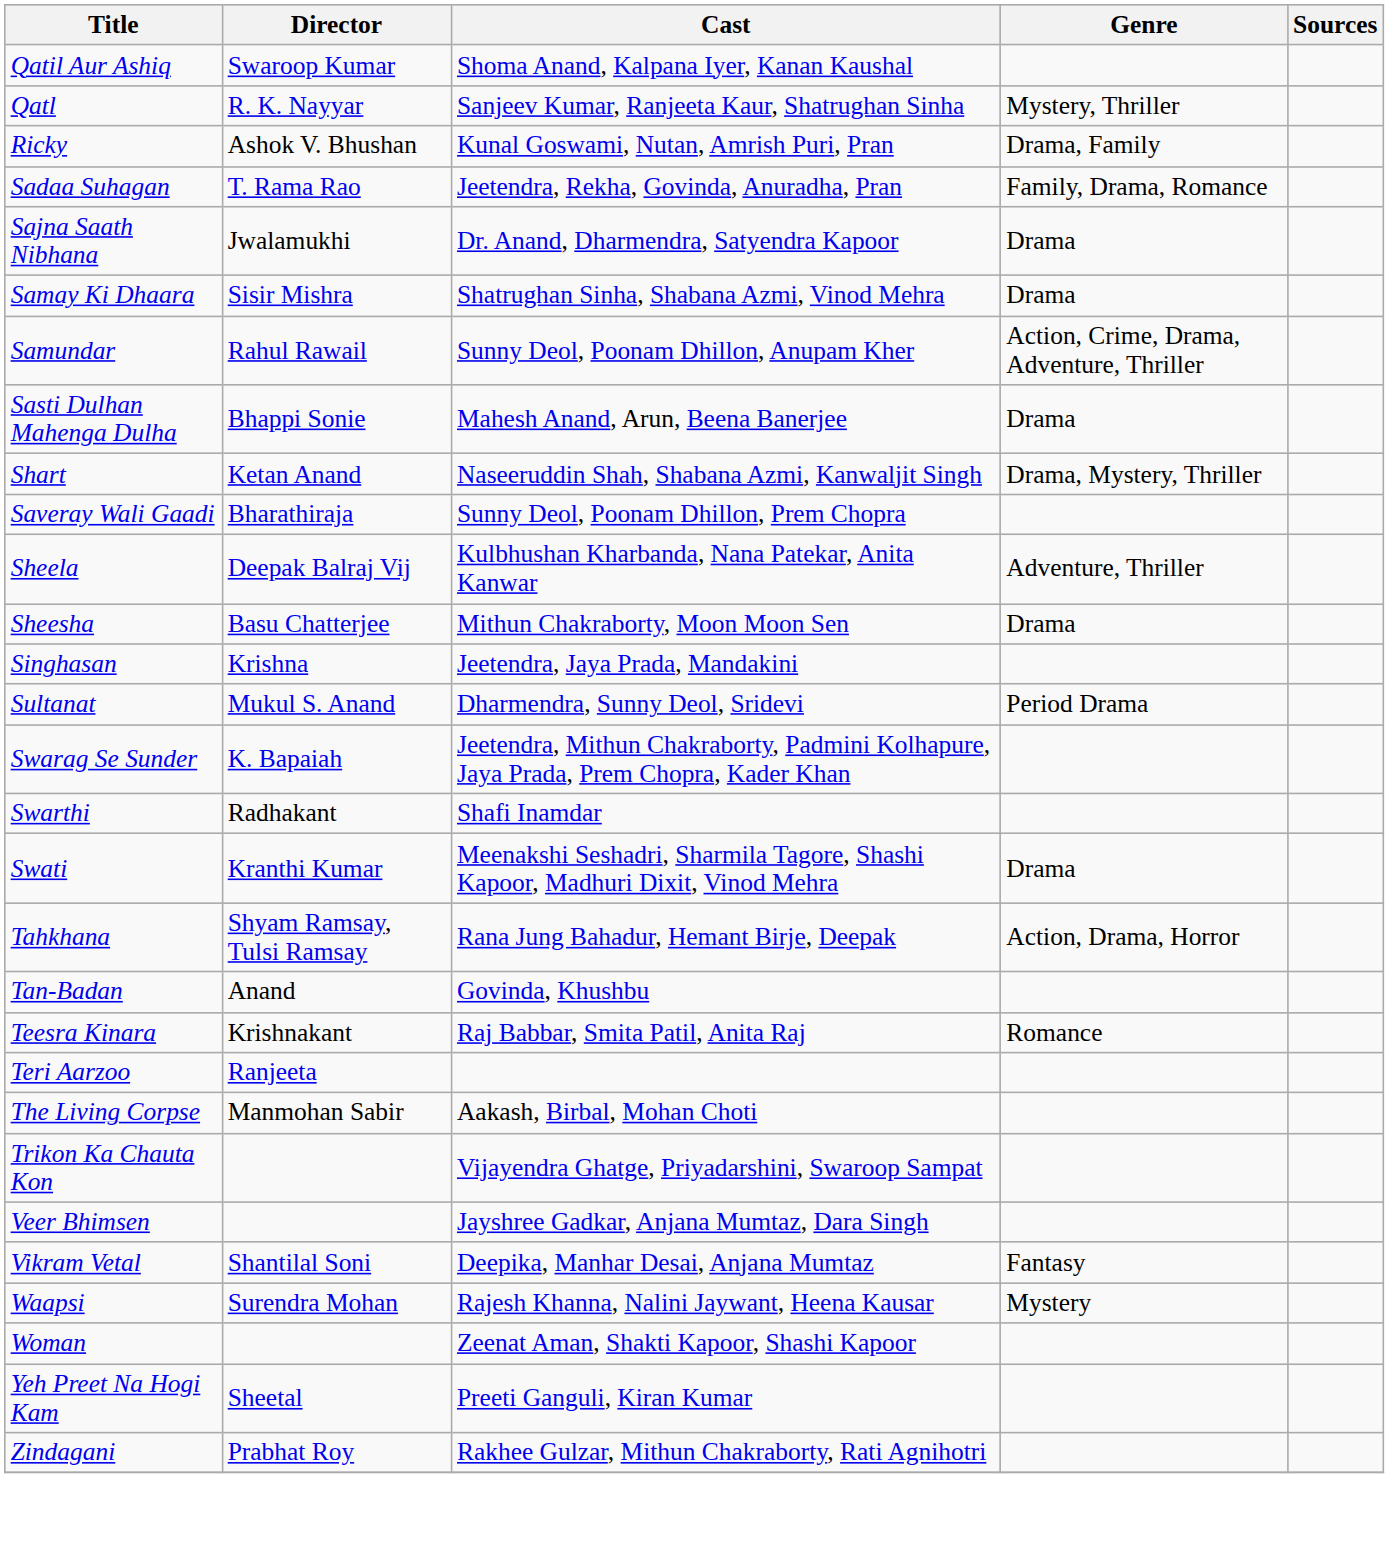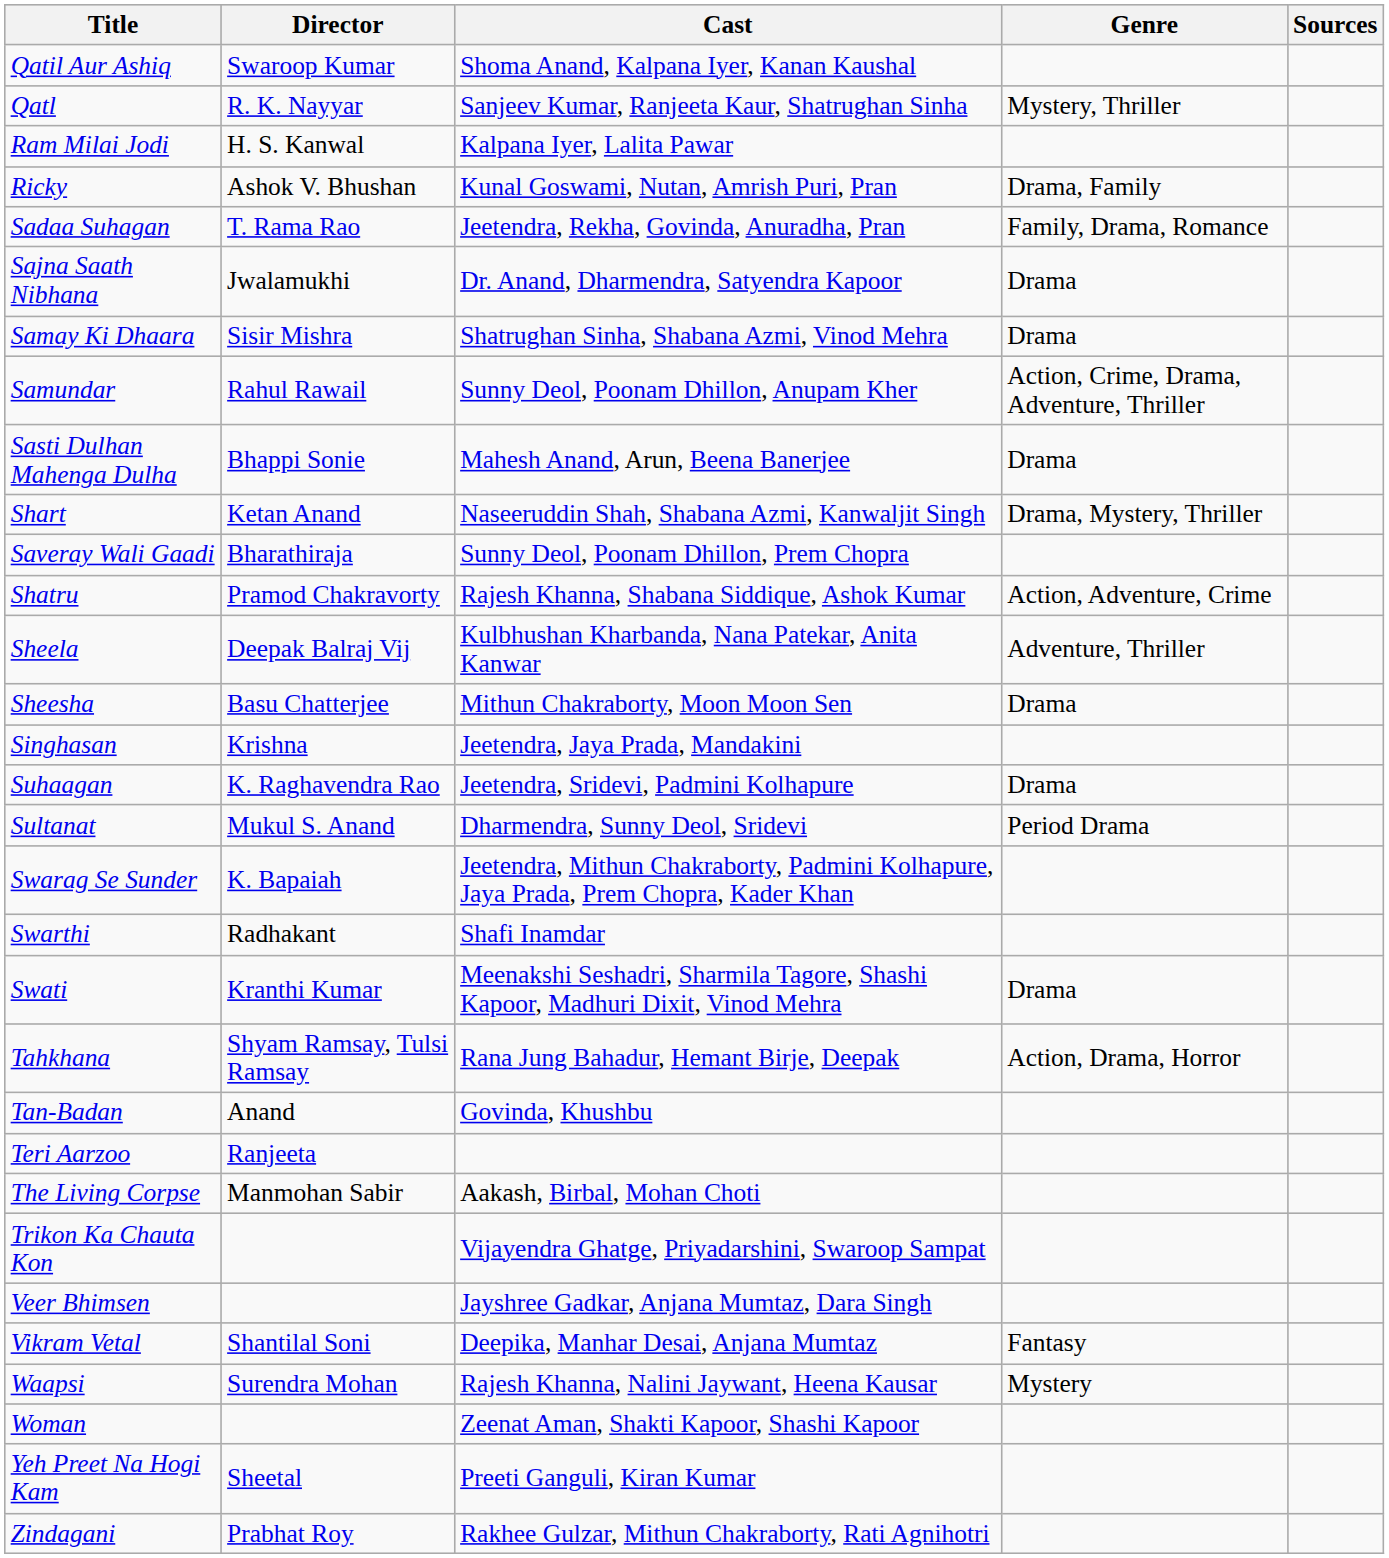 <table class="wikitable">
 <tr>
 <th>Title</th>
 <th>Director</th>
 <th>Cast</th>
 <th>Genre</th>
 <th>Sources</th>
 </tr>
 <tr>
 <td><em><a href='#'>Qatil Aur Ashiq</a></em></td>
 <td><a href='#'>Swaroop Kumar</a></td>
 <td><a href='#'>Shoma Anand</a>, <a href='#'>Kalpana Iyer</a>, <a href='#'>Kanan Kaushal</a></td>
 <td></td>
 <td></td>
 </tr>
 <tr>
 <td><em><a href='#'>Qatl</a></em></td>
 <td><a href='#'>R. K. Nayyar</a></td>
 <td><a href='#'>Sanjeev Kumar</a>, <a href='#'>Ranjeeta Kaur</a>, <a href='#'>Shatrughan Sinha</a></td>
 <td>Mystery, Thriller</td>
+<td></td>
+</tr>
+<tr>
+<td><em><a href='#'>Ram Milai Jodi</a></em></td>
+<td>H. S. Kanwal</td>
+<td><a href='#'>Kalpana Iyer</a>, <a href='#'>Lalita Pawar</a></td>
+<td></td>
 <td></td>
 </tr>
 <tr>
 <td><em><a href='#'>Ricky</a></em></td>
 <td>Ashok V. Bhushan</td>
 <td><a href='#'>Kunal Goswami</a>, <a href='#'>Nutan</a>, <a href='#'>Amrish Puri</a>, <a href='#'>Pran</a></td>
 <td>Drama, Family</td>
 <td></td>
 </tr>
 <tr>
 <td><em><a href='#'>Sadaa Suhagan</a></em></td>
 <td><a href='#'>T. Rama Rao</a></td>
 <td><a href='#'>Jeetendra</a>, <a href='#'>Rekha</a>, <a href='#'>Govinda</a>, <a href='#'>Anuradha</a>, <a href='#'>Pran</a></td>
 <td>Family, Drama, Romance</td>
 <td></td>
 </tr>
 <tr>
 <td><em><a href='#'>Sajna Saath Nibhana</a></em></td>
 <td>Jwalamukhi</td>
 <td><a href='#'>Dr. Anand</a>, <a href='#'>Dharmendra</a>, <a href='#'>Satyendra Kapoor</a></td>
 <td>Drama</td>
 <td></td>
 </tr>
 <tr>
 <td><em><a href='#'>Samay Ki Dhaara</a></em></td>
 <td><a href='#'>Sisir Mishra</a></td>
 <td><a href='#'>Shatrughan Sinha</a>, <a href='#'>Shabana Azmi</a>, <a href='#'>Vinod Mehra</a></td>
 <td>Drama</td>
 <td></td>
 </tr>
 <tr>
 <td><em><a href='#'>Samundar</a></em></td>
 <td><a href='#'>Rahul Rawail</a></td>
 <td><a href='#'>Sunny Deol</a>, <a href='#'>Poonam Dhillon</a>, <a href='#'>Anupam Kher</a></td>
 <td>Action, Crime, Drama, Adventure, Thriller</td>
 <td></td>
 </tr>
 <tr>
 <td><em><a href='#'>Sasti Dulhan Mahenga Dulha</a></em></td>
 <td><a href='#'>Bhappi Sonie</a></td>
 <td><a href='#'>Mahesh Anand</a>, Arun, <a href='#'>Beena Banerjee</a></td>
 <td>Drama</td>
 <td></td>
 </tr>
 <tr>
 <td><em><a href='#'>Shart</a></em></td>
 <td><a href='#'>Ketan Anand</a></td>
 <td><a href='#'>Naseeruddin Shah</a>, <a href='#'>Shabana Azmi</a>, <a href='#'>Kanwaljit Singh</a></td>
 <td>Drama, Mystery, Thriller</td>
 <td></td>
 </tr>
 <tr>
 <td><em><a href='#'>Saveray Wali Gaadi</a></em></td>
 <td><a href='#'>Bharathiraja</a></td>
 <td><a href='#'>Sunny Deol</a>, <a href='#'>Poonam Dhillon</a>, <a href='#'>Prem Chopra</a></td>
 <td></td>
 <td></td>
 </tr>
 <tr>
+<td><em><a href='#'>Shatru</a></em></td>
+<td><a href='#'>Pramod Chakravorty</a></td>
+<td><a href='#'>Rajesh Khanna</a>, <a href='#'>Shabana Siddique</a>, <a href='#'>Ashok Kumar</a></td>
+<td>Action, Adventure, Crime</td>
+<td></td>
+</tr>
+<tr>
 <td><em><a href='#'>Sheela</a></em></td>
 <td><a href='#'>Deepak Balraj Vij</a></td>
 <td><a href='#'>Kulbhushan Kharbanda</a>, <a href='#'>Nana Patekar</a>, <a href='#'>Anita Kanwar</a></td>
 <td>Adventure, Thriller</td>
 <td></td>
 </tr>
 <tr>
 <td><em><a href='#'>Sheesha</a></em></td>
 <td><a href='#'>Basu Chatterjee</a></td>
 <td><a href='#'>Mithun Chakraborty</a>, <a href='#'>Moon Moon Sen</a></td>
 <td>Drama</td>
 <td></td>
 </tr>
 <tr>
 <td><em><a href='#'>Singhasan</a></em></td>
 <td><a href='#'>Krishna</a></td>
 <td><a href='#'>Jeetendra</a>, <a href='#'>Jaya Prada</a>, <a href='#'>Mandakini</a></td>
 <td></td>
+<td></td>
+</tr>
+<tr>
+<td><em><a href='#'>Suhaagan</a></em></td>
+<td><a href='#'>K. Raghavendra Rao</a></td>
+<td><a href='#'>Jeetendra</a>, <a href='#'>Sridevi</a>, <a href='#'>Padmini Kolhapure</a></td>
+<td>Drama</td>
 <td></td>
 </tr>
 <tr>
 <td><em><a href='#'>Sultanat</a></em></td>
 <td><a href='#'>Mukul S. Anand</a></td>
 <td><a href='#'>Dharmendra</a>, <a href='#'>Sunny Deol</a>, <a href='#'>Sridevi</a></td>
 <td>Period Drama</td>
 <td></td>
 </tr>
 <tr>
 <td><em><a href='#'>Swarag Se Sunder</a></em></td>
 <td><a href='#'>K. Bapaiah</a></td>
 <td><a href='#'>Jeetendra</a>, <a href='#'>Mithun Chakraborty</a>, <a href='#'>Padmini Kolhapure</a>, <a href='#'>Jaya Prada</a>, <a href='#'>Prem Chopra</a>, <a href='#'>Kader Khan</a></td>
 <td></td>
 <td></td>
 </tr>
 <tr>
 <td><em><a href='#'>Swarthi</a></em></td>
 <td>Radhakant</td>
 <td><a href='#'>Shafi Inamdar</a></td>
 <td></td>
 <td></td>
 </tr>
 <tr>
 <td><em><a href='#'>Swati</a></em></td>
 <td><a href='#'>Kranthi Kumar</a></td>
 <td><a href='#'>Meenakshi Seshadri</a>, <a href='#'>Sharmila Tagore</a>, <a href='#'>Shashi Kapoor</a>, <a href='#'>Madhuri Dixit</a>, <a href='#'>Vinod Mehra</a></td>
 <td>Drama</td>
 <td></td>
 </tr>
 <tr>
 <td><em><a href='#'>Tahkhana</a></em></td>
 <td><a href='#'>Shyam Ramsay</a>, <a href='#'>Tulsi Ramsay</a></td>
 <td><a href='#'>Rana Jung Bahadur</a>, <a href='#'>Hemant Birje</a>, <a href='#'>Deepak</a></td>
 <td>Action, Drama, Horror</td>
 <td></td>
 </tr>
 <tr>
 <td><em><a href='#'>Tan-Badan</a></em></td>
 <td>Anand</td>
 <td><a href='#'>Govinda</a>, <a href='#'>Khushbu</a></td>
 <td></td>
-<td></td>
-</tr>
-<tr>
-<td><em><a href='#'>Teesra Kinara</a></em></td>
-<td>Krishnakant</td>
-<td><a href='#'>Raj Babbar</a>, <a href='#'>Smita Patil</a>, <a href='#'>Anita Raj</a></td>
-<td>Romance</td>
 <td></td>
 </tr>
 <tr>
 <td><em><a href='#'>Teri Aarzoo</a></em></td>
 <td><a href='#'>Ranjeeta</a></td>
 <td></td>
 <td></td>
 <td></td>
 </tr>
 <tr>
 <td><em><a href='#'>The Living Corpse</a></em></td>
 <td>Manmohan Sabir</td>
 <td>Aakash, <a href='#'>Birbal</a>, <a href='#'>Mohan Choti</a></td>
 <td></td>
 <td></td>
 </tr>
 <tr>
 <td><em><a href='#'>Trikon Ka Chauta Kon</a></em></td>
 <td></td>
 <td><a href='#'>Vijayendra Ghatge</a>, <a href='#'>Priyadarshini</a>, <a href='#'>Swaroop Sampat</a></td>
 <td></td>
 <td></td>
 </tr>
 <tr>
 <td><em><a href='#'>Veer Bhimsen</a></em></td>
 <td></td>
 <td><a href='#'>Jayshree Gadkar</a>, <a href='#'>Anjana Mumtaz</a>, <a href='#'>Dara Singh</a></td>
 <td></td>
 <td></td>
 </tr>
 <tr>
 <td><em><a href='#'>Vikram Vetal</a></em></td>
 <td><a href='#'>Shantilal Soni</a></td>
 <td><a href='#'>Deepika</a>, <a href='#'>Manhar Desai</a>, <a href='#'>Anjana Mumtaz</a></td>
 <td>Fantasy</td>
 <td></td>
 </tr>
 <tr>
 <td><em><a href='#'>Waapsi</a></em></td>
 <td><a href='#'>Surendra Mohan</a></td>
 <td><a href='#'>Rajesh Khanna</a>, <a href='#'>Nalini Jaywant</a>, <a href='#'>Heena Kausar</a></td>
 <td>Mystery</td>
 <td></td>
 </tr>
 <tr>
 <td><em><a href='#'>Woman</a></em></td>
 <td></td>
 <td><a href='#'>Zeenat Aman</a>, <a href='#'>Shakti Kapoor</a>, <a href='#'>Shashi Kapoor</a></td>
 <td></td>
 <td></td>
 </tr>
 <tr>
 <td><em><a href='#'>Yeh Preet Na Hogi Kam</a></em></td>
 <td><a href='#'>Sheetal</a></td>
 <td><a href='#'>Preeti Ganguli</a>, <a href='#'>Kiran Kumar</a></td>
 <td></td>
 <td></td>
 </tr>
 <tr>
 <td><em><a href='#'>Zindagani</a></em></td>
 <td><a href='#'>Prabhat Roy</a></td>
 <td><a href='#'>Rakhee Gulzar</a>, <a href='#'>Mithun Chakraborty</a>, <a href='#'>Rati Agnihotri</a></td>
 <td></td>
 <td></td>
 </tr>
 <tr>
 </tr>
 </table>
